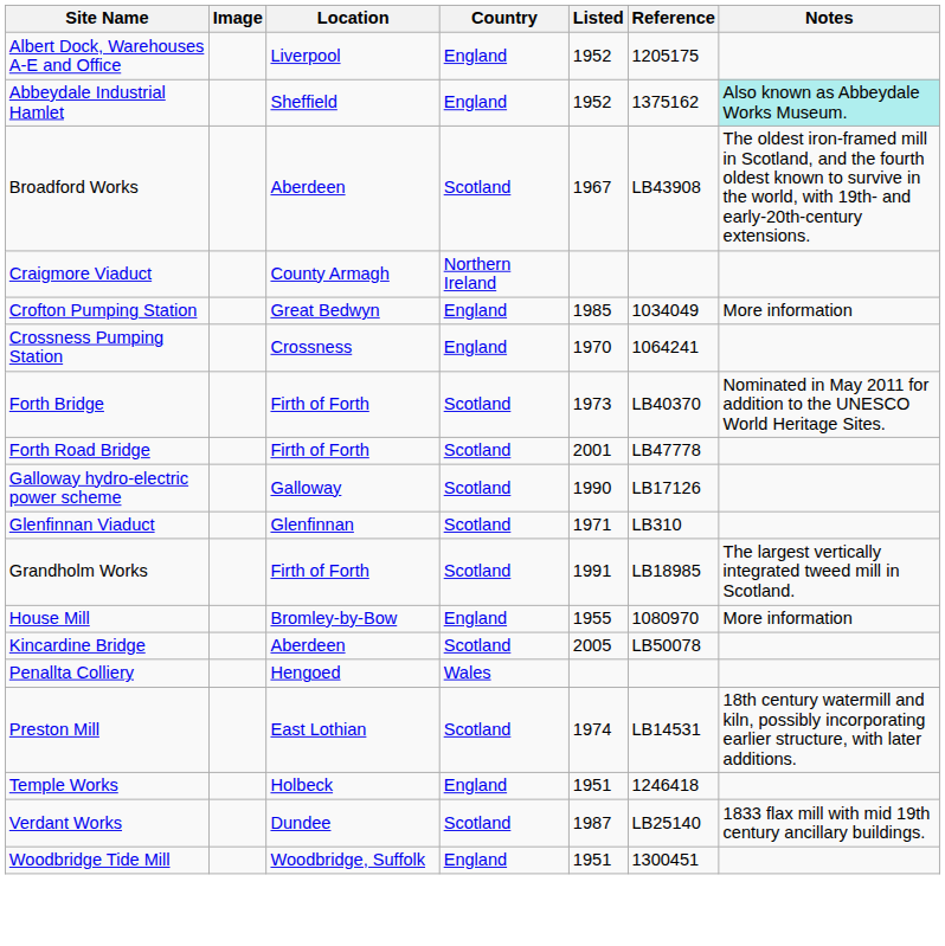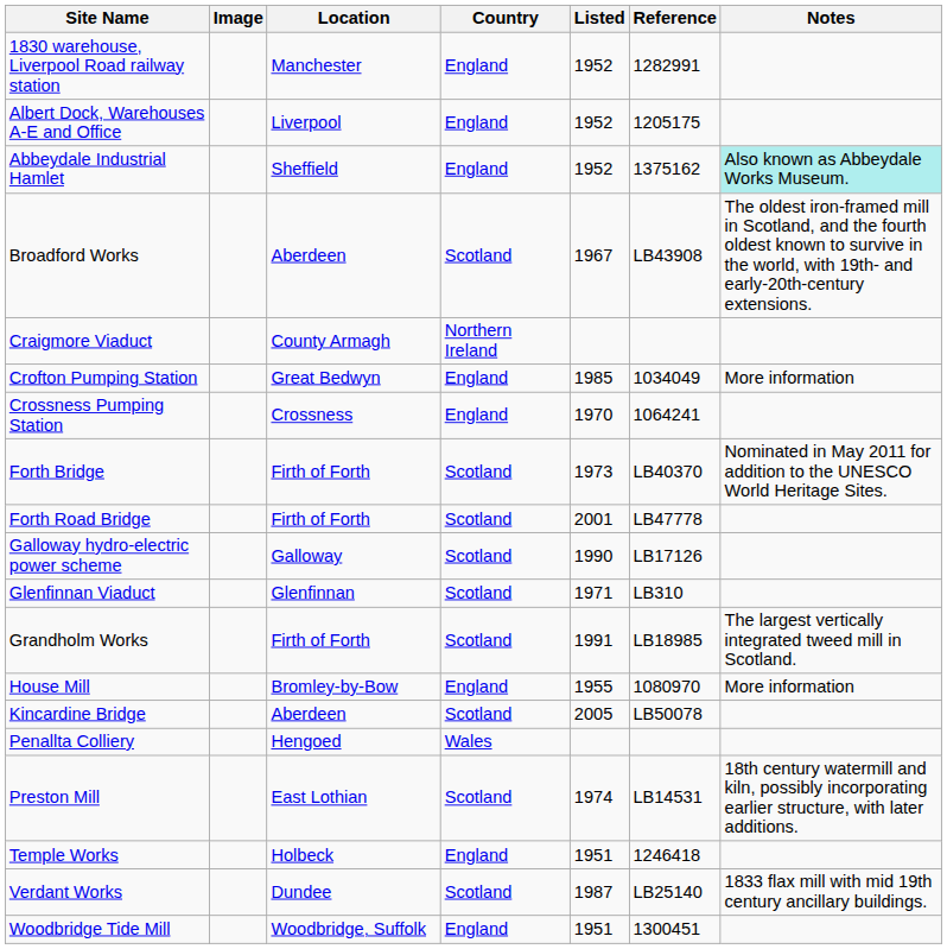 <table class="wikitable" border="1">
 <tr>
 <th scope="col" width="250">Site Name</th>
 <th>Image</th>
 <th scope="col" width="200">Location</th>
 <th scope="col" width="150">Country</th>
 <th>Listed</th>
 <th scope="col" width="75">Reference</th>
 <th scope="col" width="275">Notes</th>
+</tr>
+<tr>
+<td><a href='#'>1830 warehouse, Liverpool Road railway station</a></td>
+<td></td>
+<td><a href='#'>Manchester</a></td>
+<td><a href='#'>England</a></td>
+<td>1952</td>
+<td>1282991</td>
+<td></td>
 </tr>
 <tr>
 <td><a href='#'>Albert Dock, Warehouses A-E and Office</a></td>
 <td></td>
 <td><a href='#'>Liverpool</a></td>
 <td><a href='#'>England</a></td>
 <td>1952</td>
 <td>1205175</td>
 <td></td>
 </tr>
 <tr>
 <td><a href='#'>Abbeydale Industrial Hamlet</a></td>
 <td></td>
 <td><a href='#'>Sheffield</a></td>
 <td><a href='#'>England</a></td>
 <td>1952</td>
 <td>1375162</td>
 <td style="background: paleturquoise;">Also known as Abbeydale Works Museum.</td>
 </tr>
 <tr>
 <td>Broadford Works</td>
 <td></td>
 <td><a href='#'>Aberdeen</a></td>
 <td><a href='#'>Scotland</a></td>
 <td>1967</td>
 <td>LB43908</td>
 <td>The oldest iron-framed mill in Scotland, and the fourth oldest known to survive in the world, with 19th- and early-20th-century extensions.</td>
 </tr>
 <tr>
 <td><a href='#'>Craigmore Viaduct</a></td>
 <td></td>
 <td><a href='#'>County Armagh</a></td>
 <td><a href='#'>Northern Ireland</a></td>
 <td></td>
 <td></td>
 <td></td>
 </tr>
 <tr>
 <td><a href='#'>Crofton Pumping Station</a></td>
 <td></td>
 <td><a href='#'>Great Bedwyn</a></td>
 <td><a href='#'>England</a></td>
 <td>1985</td>
 <td>1034049</td>
 <td>More information</td>
 </tr>
 <tr>
 <td><a href='#'>Crossness Pumping Station</a></td>
 <td></td>
 <td><a href='#'>Crossness</a></td>
 <td><a href='#'>England</a></td>
 <td>1970</td>
 <td>1064241</td>
 <td></td>
 </tr>
 <tr>
 <td><a href='#'>Forth Bridge</a></td>
 <td></td>
 <td><a href='#'>Firth of Forth</a></td>
 <td><a href='#'>Scotland</a></td>
 <td>1973</td>
 <td>LB40370</td>
 <td>Nominated in May 2011 for addition to the UNESCO World Heritage Sites.</td>
 </tr>
 <tr>
 <td><a href='#'>Forth Road Bridge</a></td>
 <td></td>
 <td><a href='#'>Firth of Forth</a></td>
 <td><a href='#'>Scotland</a></td>
 <td>2001</td>
 <td>LB47778</td>
 <td></td>
 </tr>
 <tr>
 <td><a href='#'>Galloway hydro-electric power scheme</a></td>
 <td></td>
 <td><a href='#'>Galloway</a></td>
 <td><a href='#'>Scotland</a></td>
 <td>1990</td>
 <td>LB17126</td>
 <td></td>
 </tr>
 <tr>
 <td><a href='#'>Glenfinnan Viaduct</a></td>
 <td></td>
 <td><a href='#'>Glenfinnan</a></td>
 <td><a href='#'>Scotland</a></td>
 <td>1971</td>
 <td>LB310</td>
 <td></td>
 </tr>
 <tr>
 <td>Grandholm Works</td>
 <td></td>
 <td><a href='#'>Firth of Forth</a></td>
 <td><a href='#'>Scotland</a></td>
 <td>1991</td>
 <td>LB18985</td>
 <td>The largest vertically integrated tweed mill in Scotland.</td>
 </tr>
 <tr>
 <td><a href='#'>House Mill</a></td>
 <td></td>
 <td><a href='#'>Bromley-by-Bow</a></td>
 <td><a href='#'>England</a></td>
 <td>1955</td>
 <td>1080970</td>
 <td>More information</td>
 </tr>
 <tr>
 <td><a href='#'>Kincardine Bridge</a></td>
 <td></td>
 <td><a href='#'>Aberdeen</a></td>
 <td><a href='#'>Scotland</a></td>
 <td>2005</td>
 <td>LB50078</td>
 <td></td>
 </tr>
 <tr>
 <td><a href='#'>Penallta Colliery</a></td>
 <td></td>
 <td><a href='#'>Hengoed</a></td>
 <td><a href='#'>Wales</a></td>
 <td></td>
 <td></td>
 <td></td>
 </tr>
 <tr>
 <td><a href='#'>Preston Mill</a></td>
 <td></td>
 <td><a href='#'>East Lothian</a></td>
 <td><a href='#'>Scotland</a></td>
 <td>1974</td>
 <td>LB14531</td>
 <td>18th century watermill and kiln, possibly incorporating earlier structure, with later additions.</td>
 </tr>
 <tr>
 <td><a href='#'>Temple Works</a></td>
 <td></td>
 <td><a href='#'>Holbeck</a></td>
 <td><a href='#'>England</a></td>
 <td>1951</td>
 <td>1246418</td>
 <td></td>
 </tr>
 <tr>
 <td><a href='#'>Verdant Works</a></td>
 <td></td>
 <td><a href='#'>Dundee</a></td>
 <td><a href='#'>Scotland</a></td>
 <td>1987</td>
 <td>LB25140</td>
 <td>1833 flax mill with mid 19th century ancillary buildings.</td>
 </tr>
 <tr>
 <td><a href='#'>Woodbridge Tide Mill</a></td>
 <td></td>
 <td><a href='#'>Woodbridge, Suffolk</a></td>
 <td><a href='#'>England</a></td>
 <td>1951</td>
 <td>1300451</td>
 <td></td>
 </tr>
 </table>
